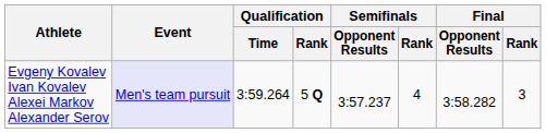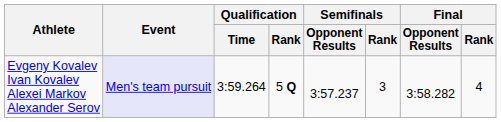 <table class="wikitable" style="font-size:90%">
 <tr>
 <th rowspan="2">Athlete</th>
 <th rowspan="2">Event</th>
 <th colspan=2>Qualification</th>
 <th colspan=2>Semifinals</th>
 <th colspan=2>Final</th>
 </tr>
 <tr style="font-size:95%">
 <th>Time</th>
 <th>Rank</th>
 <th>Opponent<br>Results</th>
 <th>Rank</th>
 <th>Opponent<br>Results</th>
 <th>Rank</th>
 </tr>
 <tr align=center>
 <td align=left><a href='#'>Evgeny Kovalev</a><br><a href='#'>Ivan Kovalev</a><br><a href='#'>Alexei Markov</a><br><a href='#'>Alexander Serov</a></td>
 <td align=left style="background: lavender;"><a href='#'>Men's team pursuit</a></td>
 <td>3:59.264</td>
 <td>5 <strong>Q</strong></td>
 <td><br>3:57.237</td>
+<td>3</td>
+<td><br>3:58.282</td>
 <td>4</td>
-<td><br>3:58.282</td>
-<td>3</td>
 </tr>
 </table>
